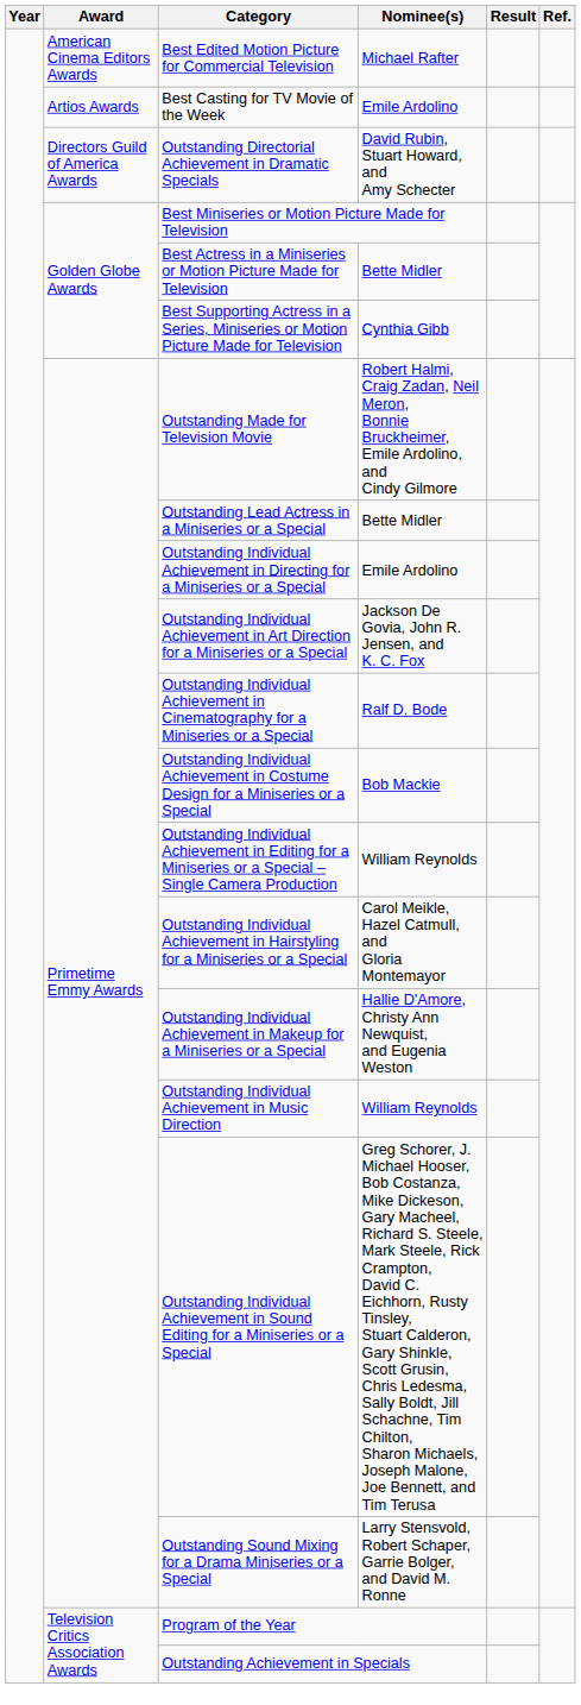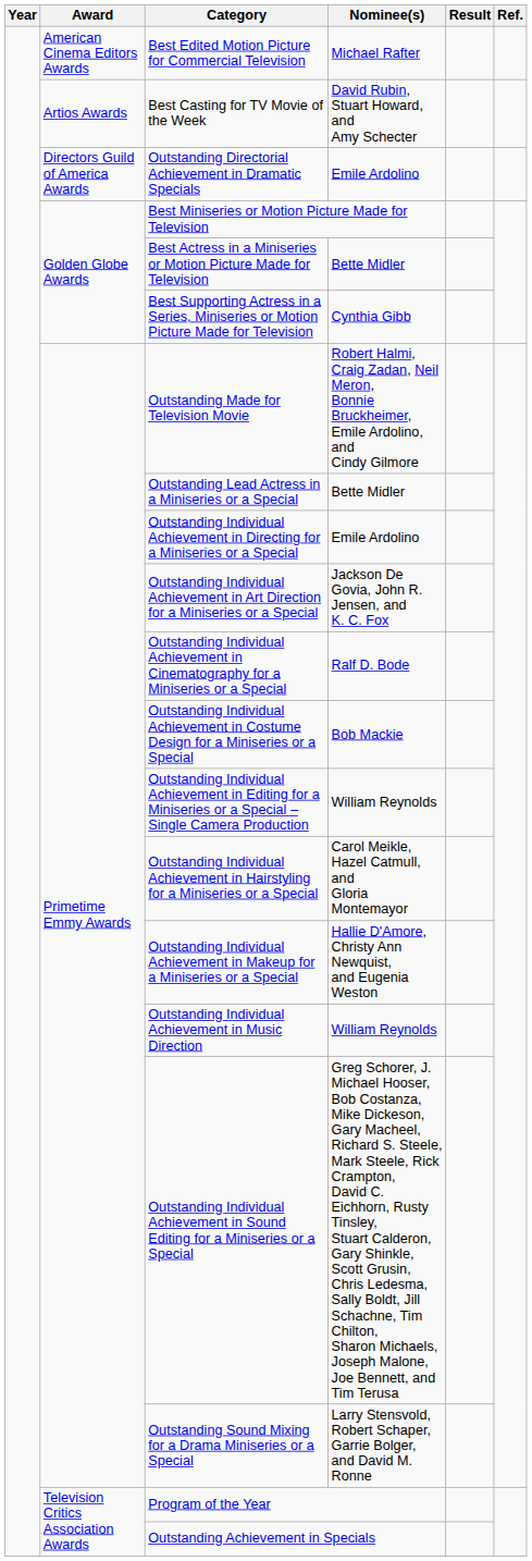 <table class="wikitable sortable">
 <tr>
 <th>Year</th>
 <th>Award</th>
 <th>Category</th>
 <th>Nominee(s)</th>
 <th>Result</th>
 <th>Ref.</th>
 </tr>
 <tr>
 <td rowspan="20"></td>
 <td><a href='#'>American Cinema Editors Awards</a></td>
 <td><a href='#'>Best Edited Motion Picture for Commercial Television</a></td>
 <td><a href='#'>Michael Rafter</a></td>
 <td></td>
 <td align="center"></td>
 </tr>
 <tr>
 <td><a href='#'>Artios Awards</a></td>
 <td>Best Casting for TV Movie of the Week</td>
-<td><a href='#'>Emile Ardolino</a></td>
+<td><a href='#'>David Rubin</a>, Stuart Howard, and <br> Amy Schecter</td>
 <td></td>
 <td align="center"></td>
 </tr>
 <tr>
 <td><a href='#'>Directors Guild of America Awards</a></td>
 <td><a href='#'>Outstanding Directorial Achievement in Dramatic Specials</a></td>
-<td><a href='#'>David Rubin</a>, Stuart Howard, and <br> Amy Schecter</td>
+<td><a href='#'>Emile Ardolino</a></td>
 <td></td>
 <td align="center"></td>
 </tr>
 <tr>
 <td rowspan="3"><a href='#'>Golden Globe Awards</a></td>
 <td colspan="2"><a href='#'>Best Miniseries or Motion Picture Made for Television</a></td>
 <td></td>
 <td align="center" rowspan="3"></td>
 </tr>
 <tr>
 <td><a href='#'>Best Actress in a Miniseries or Motion Picture Made for Television</a></td>
 <td><a href='#'>Bette Midler</a></td>
 <td></td>
 </tr>
 <tr>
 <td><a href='#'>Best Supporting Actress in a Series, Miniseries or Motion Picture Made for Television</a></td>
 <td><a href='#'>Cynthia Gibb</a></td>
 <td></td>
 </tr>
 <tr>
 <td rowspan="12"><a href='#'>Primetime Emmy Awards</a></td>
 <td><a href='#'>Outstanding Made for Television Movie</a></td>
 <td><a href='#'>Robert Halmi</a>, <a href='#'>Craig Zadan</a>, <a href='#'>Neil Meron</a>, <br> <a href='#'>Bonnie Bruckheimer</a>, Emile Ardolino, and <br> Cindy Gilmore</td>
 <td></td>
 <td align="center" rowspan="12"></td>
 </tr>
 <tr>
 <td><a href='#'>Outstanding Lead Actress in a Miniseries or a Special</a></td>
 <td>Bette Midler</td>
 <td></td>
 </tr>
 <tr>
 <td><a href='#'>Outstanding Individual Achievement in Directing for a Miniseries or a Special</a></td>
 <td>Emile Ardolino</td>
 <td></td>
 </tr>
 <tr>
 <td><a href='#'>Outstanding Individual Achievement in Art Direction for a Miniseries or a Special</a></td>
 <td>Jackson De Govia, John R. Jensen, and <br> <a href='#'>K. C. Fox</a></td>
 <td></td>
 </tr>
 <tr>
 <td><a href='#'>Outstanding Individual Achievement in Cinematography for a Miniseries or a Special</a></td>
 <td><a href='#'>Ralf D. Bode</a></td>
 <td></td>
 </tr>
 <tr>
 <td><a href='#'>Outstanding Individual Achievement in Costume Design for a Miniseries or a Special</a></td>
 <td><a href='#'>Bob Mackie</a></td>
 <td></td>
 </tr>
 <tr>
 <td><a href='#'>Outstanding Individual Achievement in Editing for a Miniseries or a Special – <br> Single Camera Production</a></td>
 <td>William Reynolds</td>
 <td></td>
 </tr>
 <tr>
 <td><a href='#'>Outstanding Individual Achievement in Hairstyling for a Miniseries or a Special</a></td>
 <td>Carol Meikle, Hazel Catmull, and <br> Gloria Montemayor</td>
 <td></td>
 </tr>
 <tr>
 <td><a href='#'>Outstanding Individual Achievement in Makeup for a Miniseries or a Special</a></td>
 <td><a href='#'>Hallie D'Amore</a>, Christy Ann Newquist, <br> and Eugenia Weston</td>
 <td></td>
 </tr>
 <tr>
 <td><a href='#'>Outstanding Individual Achievement in Music Direction</a></td>
 <td><a href='#'>William Reynolds</a></td>
 <td></td>
 </tr>
 <tr>
 <td><a href='#'>Outstanding Individual Achievement in Sound Editing for a Miniseries or a Special</a></td>
 <td>Greg Schorer, J. Michael Hooser, <br> Bob Costanza, Mike Dickeson, <br> Gary Macheel, Richard S. Steele, <br> Mark Steele, Rick Crampton, <br> David C. Eichhorn, Rusty Tinsley, <br> Stuart Calderon, Gary Shinkle, <br> Scott Grusin, Chris Ledesma, <br> Sally Boldt, Jill Schachne, Tim Chilton, <br> Sharon Michaels, Joseph Malone, <br> Joe Bennett, and Tim Terusa</td>
 <td></td>
 </tr>
 <tr>
 <td><a href='#'>Outstanding Sound Mixing for a Drama Miniseries or a Special</a></td>
 <td>Larry Stensvold, Robert Schaper, <br> Garrie Bolger, and David M. Ronne</td>
 <td></td>
 </tr>
 <tr>
 <td rowspan="2"><a href='#'>Television Critics Association Awards</a></td>
 <td colspan="2"><a href='#'>Program of the Year</a></td>
 <td></td>
 <td align="center" rowspan="2"></td>
 </tr>
 <tr>
 <td colspan="2"><a href='#'>Outstanding Achievement in Specials</a></td>
 <td></td>
 </tr>
 </table>
